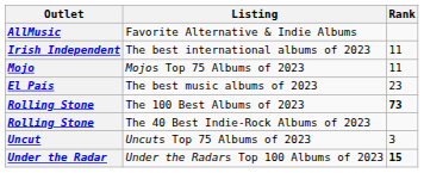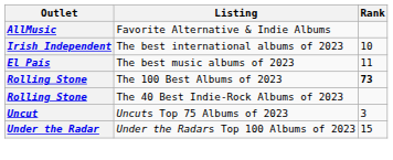 <table class="wikitable">
 <tr>
 <th scope="col">Outlet</th>
 <th scope="col">Listing</th>
 <th scope="col">Rank</th>
 </tr>
 <tr>
 <th scope="row" style="text-align:left;"><em><a href='#'>AllMusic</a></em></th>
 <td>Favorite Alternative & Indie Albums</td>
 <td></td>
 </tr>
 <tr>
 <th scope="row" style="text-align:left;"><em><a href='#'>Irish Independent</a></em></th>
 <td>The best international albums of 2023</td>
-<td>11</td>
-</tr>
-<tr>
-<th scope="row" style="text-align:left;"><em><a href='#'>Mojo</a></em></th>
-<td><em>Mojo</em>s Top 75 Albums of 2023</td>
-<td>11</td>
+<td>10</td>
 </tr>
 <tr>
 <th scope="row" style="text-align:left;"><em><a href='#'>El País</a></em></th>
 <td>The best music albums of 2023</td>
-<td>23</td>
+<td>11</td>
 </tr>
 <tr>
 <th scope="row" style="text-align:left;"><em><a href='#'>Rolling Stone</a></em></th>
 <td>The 100 Best Albums of 2023</td>
 <td><strong>73</strong></td>
 </tr>
 <tr>
 <th scope="row" style="text-align:left;"><em><a href='#'>Rolling Stone</a></em></th>
 <td>The 40 Best Indie-Rock Albums of 2023</td>
 <td></td>
 </tr>
 <tr>
 <th scope="row" style="text-align:left;"><em><a href='#'>Uncut</a></em></th>
 <td><em>Uncut</em>s Top 75 Albums of 2023</td>
 <td>3</td>
 </tr>
 <tr>
 <th scope="row" style="text-align:left;"><em><a href='#'>Under the Radar</a></em></th>
 <td><em>Under the Radar</em>s Top 100 Albums of 2023</td>
-<td><strong>15</strong></td>
+<td>15</td>
 </tr>
 </table>
